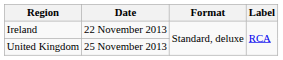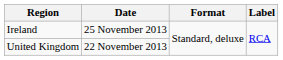 <table class=wikitable>
 <tr>
 <th>Region</th>
 <th>Date</th>
 <th>Format</th>
 <th>Label</th>
 </tr>
 <tr>
 <td>Ireland</td>
-<td>22 November 2013</td>
+<td>25 November 2013</td>
 <td rowspan=2>Standard, deluxe</td>
 <td rowspan=2><a href='#'>RCA</a></td>
 </tr>
 <tr>
 <td>United Kingdom</td>
-<td>25 November 2013</td>
+<td>22 November 2013</td>
 </tr>
 </table>
